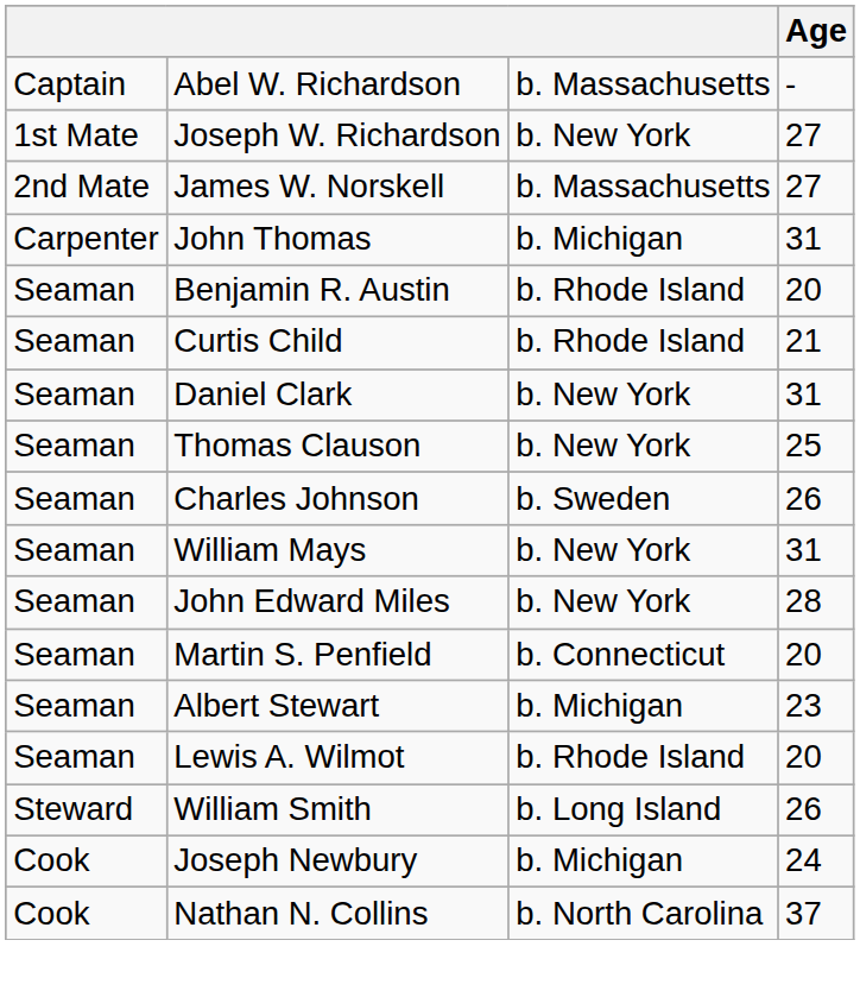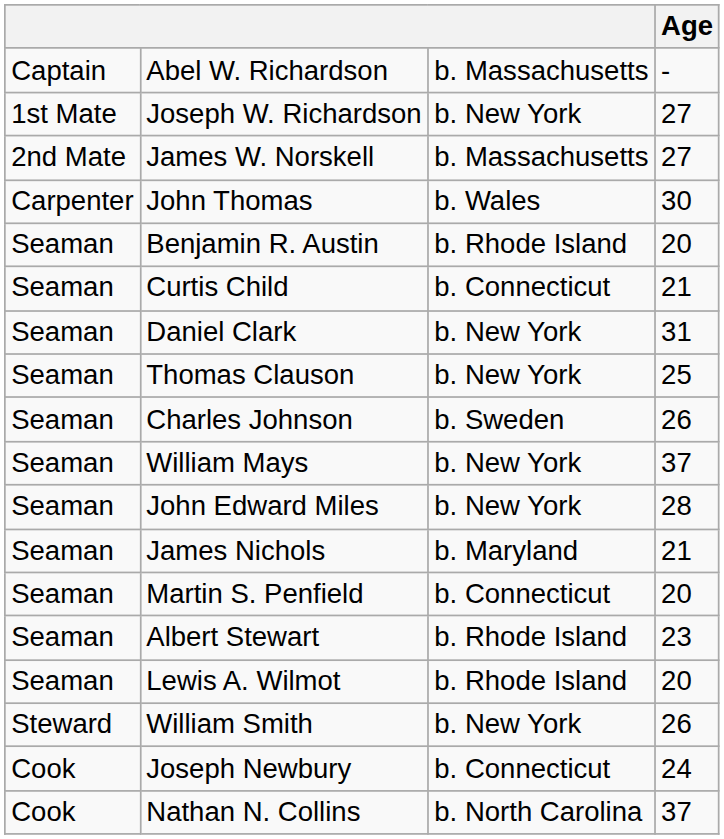 <table class="wikitable floatright">
 <tr>
 <th colspan="3"></th>
 <th>Age</th>
 </tr>
 <tr>
 <td>Captain</td>
 <td>Abel W. Richardson</td>
 <td>b. Massachusetts</td>
 <td>-</td>
 </tr>
 <tr>
 <td>1st Mate</td>
 <td>Joseph W. Richardson</td>
 <td>b. New York</td>
 <td>27</td>
 </tr>
 <tr>
 <td>2nd Mate</td>
 <td>James W. Norskell</td>
 <td>b. Massachusetts</td>
 <td>27</td>
 </tr>
 <tr>
 <td>Carpenter</td>
 <td>John Thomas</td>
-<td>b. Michigan</td>
-<td>31</td>
+<td>b. Wales</td>
+<td>30</td>
 </tr>
 <tr>
 <td>Seaman</td>
 <td>Benjamin R. Austin</td>
 <td>b. Rhode Island</td>
 <td>20</td>
 </tr>
 <tr>
 <td>Seaman</td>
 <td>Curtis Child</td>
-<td>b. Rhode Island</td>
+<td>b. Connecticut</td>
 <td>21</td>
 </tr>
 <tr>
 <td>Seaman</td>
 <td>Daniel Clark</td>
 <td>b. New York</td>
 <td>31</td>
 </tr>
 <tr>
 <td>Seaman</td>
 <td>Thomas Clauson</td>
 <td>b. New York</td>
 <td>25</td>
 </tr>
 <tr>
 <td>Seaman</td>
 <td>Charles Johnson</td>
 <td>b. Sweden</td>
 <td>26</td>
 </tr>
 <tr>
 <td>Seaman</td>
 <td>William Mays</td>
 <td>b. New York</td>
-<td>31</td>
+<td>37</td>
 </tr>
 <tr>
 <td>Seaman</td>
 <td>John Edward Miles</td>
 <td>b. New York</td>
 <td>28</td>
+</tr>
+<tr>
+<td>Seaman</td>
+<td>James Nichols</td>
+<td>b. Maryland</td>
+<td>21</td>
 </tr>
 <tr>
 <td>Seaman</td>
 <td>Martin S. Penfield</td>
 <td>b. Connecticut</td>
 <td>20</td>
 </tr>
 <tr>
 <td>Seaman</td>
 <td>Albert Stewart</td>
-<td>b. Michigan</td>
+<td>b. Rhode Island</td>
 <td>23</td>
 </tr>
 <tr>
 <td>Seaman</td>
 <td>Lewis A. Wilmot</td>
 <td>b. Rhode Island</td>
 <td>20</td>
 </tr>
 <tr>
 <td>Steward</td>
 <td>William Smith</td>
-<td>b. Long Island</td>
+<td>b. New York</td>
 <td>26</td>
 </tr>
 <tr>
 <td>Cook</td>
 <td>Joseph Newbury</td>
-<td>b. Michigan</td>
+<td>b. Connecticut</td>
 <td>24</td>
 </tr>
 <tr>
 <td>Cook</td>
 <td>Nathan N. Collins</td>
 <td>b. North Carolina</td>
 <td>37</td>
 </tr>
 </table>
